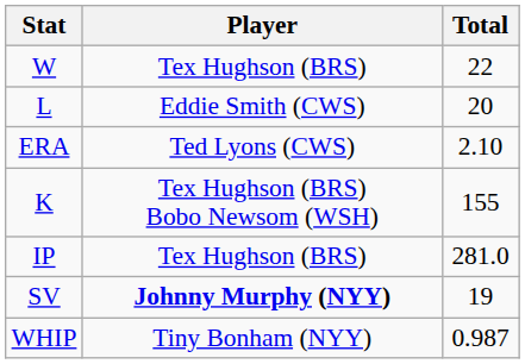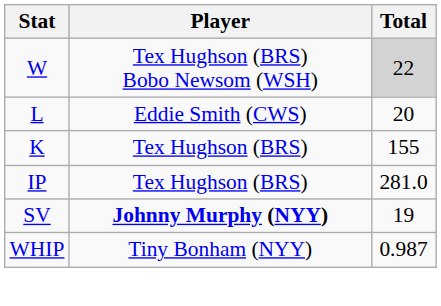 <table class="wikitable" style="text-align:center;">
 <tr>
 <th style="width:15%;">Stat</th>
 <th>Player</th>
 <th style="width:15%;">Total</th>
 </tr>
 <tr>
 <td><a href='#'>W</a></td>
-<td><a href='#'>Tex Hughson</a> (<a href='#'>BRS</a>)</td>
-<td>22</td>
+<td><a href='#'>Tex Hughson</a> (<a href='#'>BRS</a>)<br><a href='#'>Bobo Newsom</a> (<a href='#'>WSH</a>)</td>
+<td style="background: lightgrey;">22</td>
 </tr>
 <tr>
 <td><a href='#'>L</a></td>
 <td><a href='#'>Eddie Smith</a> (<a href='#'>CWS</a>)</td>
 <td>20</td>
 </tr>
 <tr>
-<td><a href='#'>ERA</a></td>
-<td><a href='#'>Ted Lyons</a> (<a href='#'>CWS</a>)</td>
-<td>2.10</td>
-</tr>
-<tr>
 <td><a href='#'>K</a></td>
-<td><a href='#'>Tex Hughson</a> (<a href='#'>BRS</a>)<br><a href='#'>Bobo Newsom</a> (<a href='#'>WSH</a>)</td>
+<td><a href='#'>Tex Hughson</a> (<a href='#'>BRS</a>)</td>
 <td>155</td>
 </tr>
 <tr>
 <td><a href='#'>IP</a></td>
 <td><a href='#'>Tex Hughson</a> (<a href='#'>BRS</a>)</td>
 <td>281.0</td>
 </tr>
 <tr>
 <td><a href='#'>SV</a></td>
 <td><strong><a href='#'>Johnny Murphy</a> (<a href='#'>NYY</a>)</strong></td>
 <td>19</td>
 </tr>
 <tr>
 <td><a href='#'>WHIP</a></td>
 <td><a href='#'>Tiny Bonham</a> (<a href='#'>NYY</a>)</td>
 <td>0.987</td>
 </tr>
 </table>
